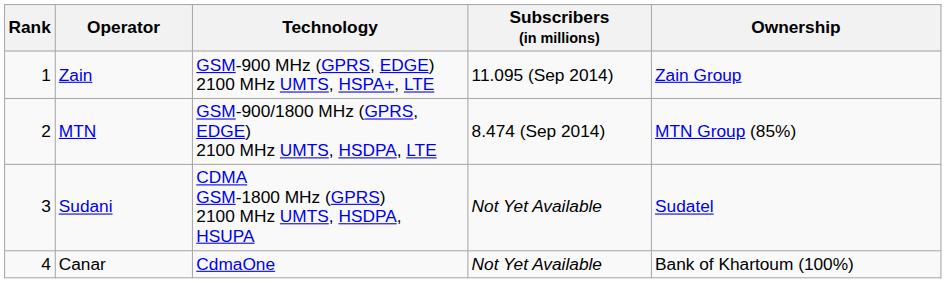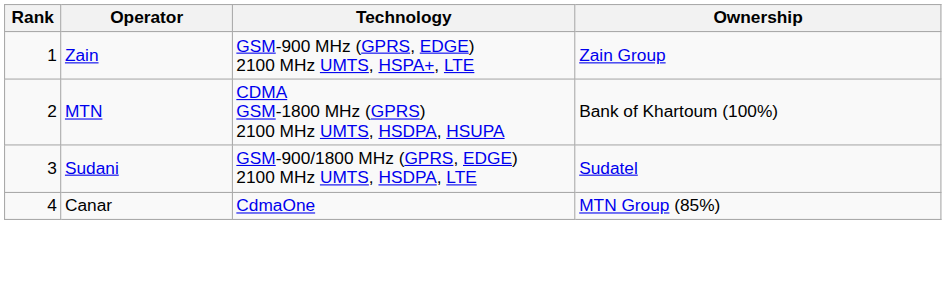 <table class="wikitable">
 <tr>
 <th style="width:3%;">Rank</th>
 <th style="width:15%;">Operator</th>
 <th style="width:30%;">Technology</th>
-<th style="width:20%;">Subscribers<br><small>(in millions)</small></th>
 <th style="width:32%;">Ownership</th>
 </tr>
 <tr>
 <td align=right>1</td>
 <td><a href='#'>Zain</a></td>
 <td><a href='#'>GSM</a>-900 MHz (<a href='#'>GPRS</a>, <a href='#'>EDGE</a>)<br>2100 MHz <a href='#'>UMTS</a>, <a href='#'>HSPA+</a>, <a href='#'>LTE</a></td>
-<td>11.095 (Sep 2014)</td>
 <td><a href='#'>Zain Group</a></td>
 </tr>
 <tr>
 <td align=right>2</td>
 <td><a href='#'>MTN</a></td>
-<td><a href='#'>GSM</a>-900/1800 MHz (<a href='#'>GPRS</a>, <a href='#'>EDGE</a>)<br>2100 MHz <a href='#'>UMTS</a>, <a href='#'>HSDPA</a>, <a href='#'>LTE</a></td>
-<td>8.474 (Sep 2014)</td>
-<td><a href='#'>MTN Group</a> (85%)</td>
+<td><a href='#'>CDMA</a><br> <a href='#'>GSM</a>-1800 MHz (<a href='#'>GPRS</a>)<br>2100 MHz <a href='#'>UMTS</a>, <a href='#'>HSDPA</a>, <a href='#'>HSUPA</a></td>
+<td>Bank of Khartoum (100%)</td>
 </tr>
 <tr>
 <td align=right>3</td>
 <td><a href='#'>Sudani</a></td>
-<td><a href='#'>CDMA</a><br> <a href='#'>GSM</a>-1800 MHz (<a href='#'>GPRS</a>)<br>2100 MHz <a href='#'>UMTS</a>, <a href='#'>HSDPA</a>, <a href='#'>HSUPA</a></td>
-<td><em>Not Yet Available</em></td>
+<td><a href='#'>GSM</a>-900/1800 MHz (<a href='#'>GPRS</a>, <a href='#'>EDGE</a>)<br>2100 MHz <a href='#'>UMTS</a>, <a href='#'>HSDPA</a>, <a href='#'>LTE</a></td>
 <td><a href='#'>Sudatel</a></td>
 </tr>
 <tr>
 <td align=right>4</td>
 <td>Canar</td>
 <td><a href='#'>CdmaOne</a></td>
-<td><em>Not Yet Available</em></td>
-<td>Bank of Khartoum (100%)</td>
+<td><a href='#'>MTN Group</a> (85%)</td>
 </tr>
 </table>
